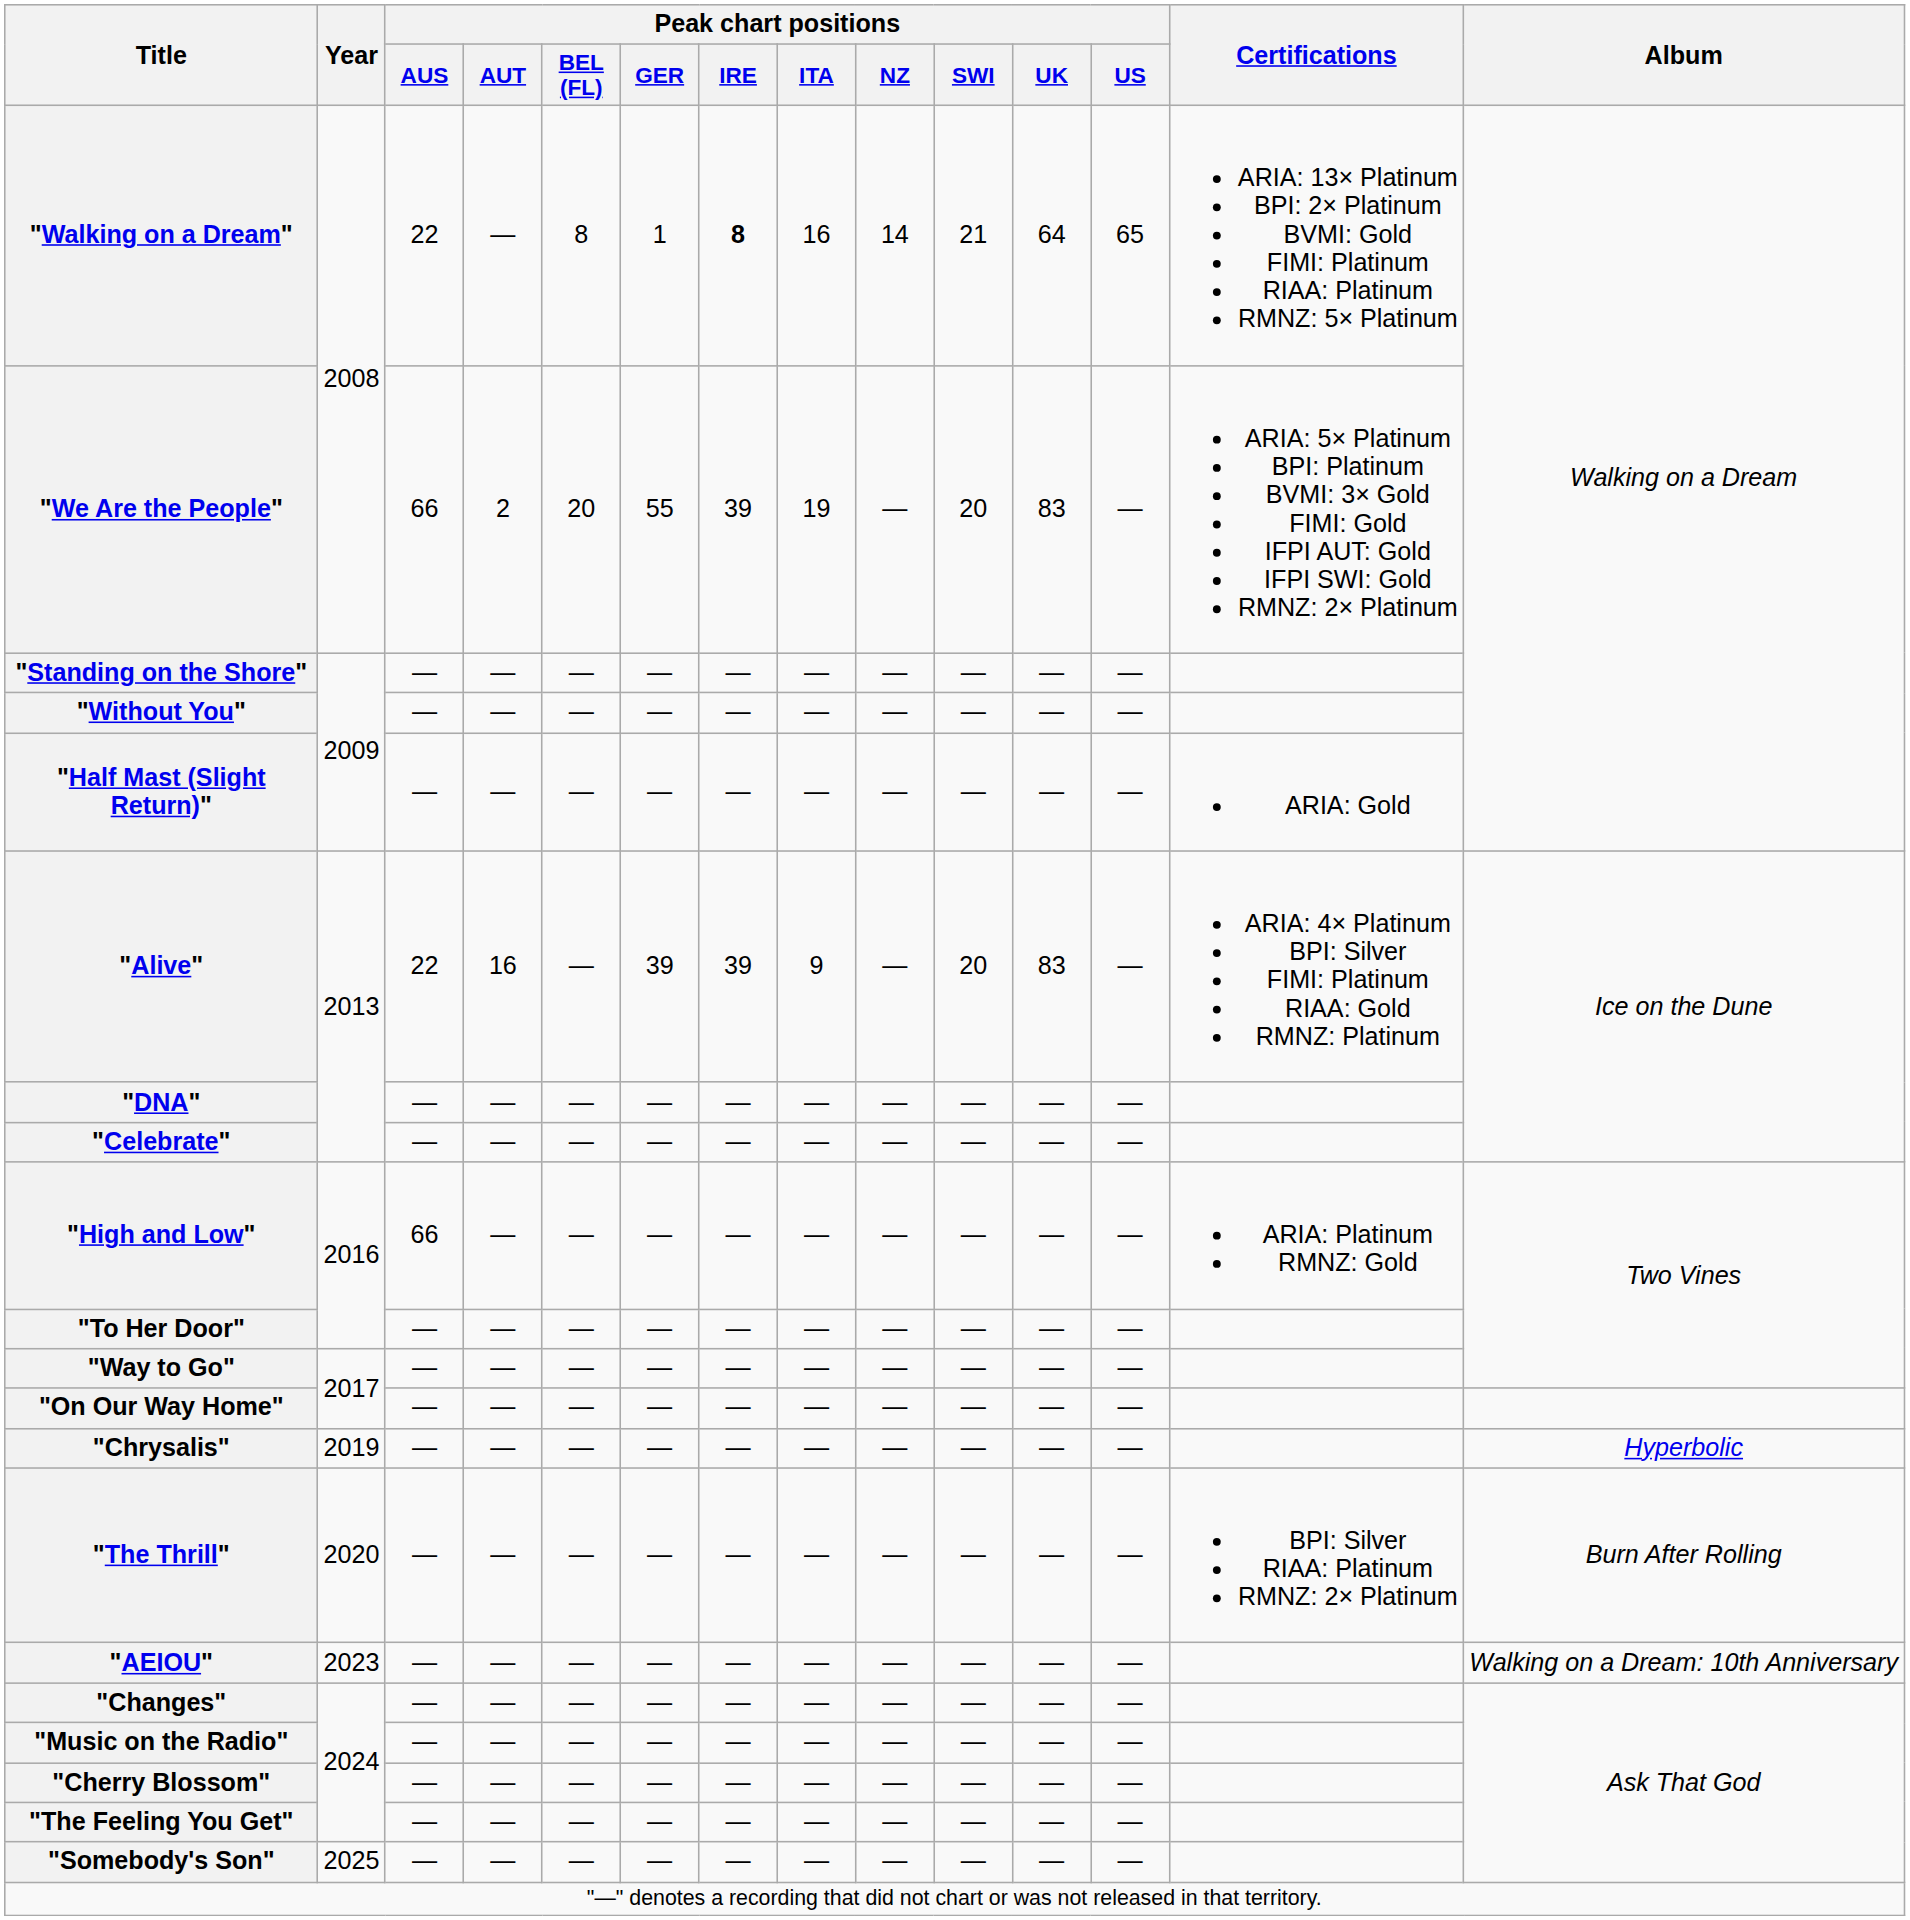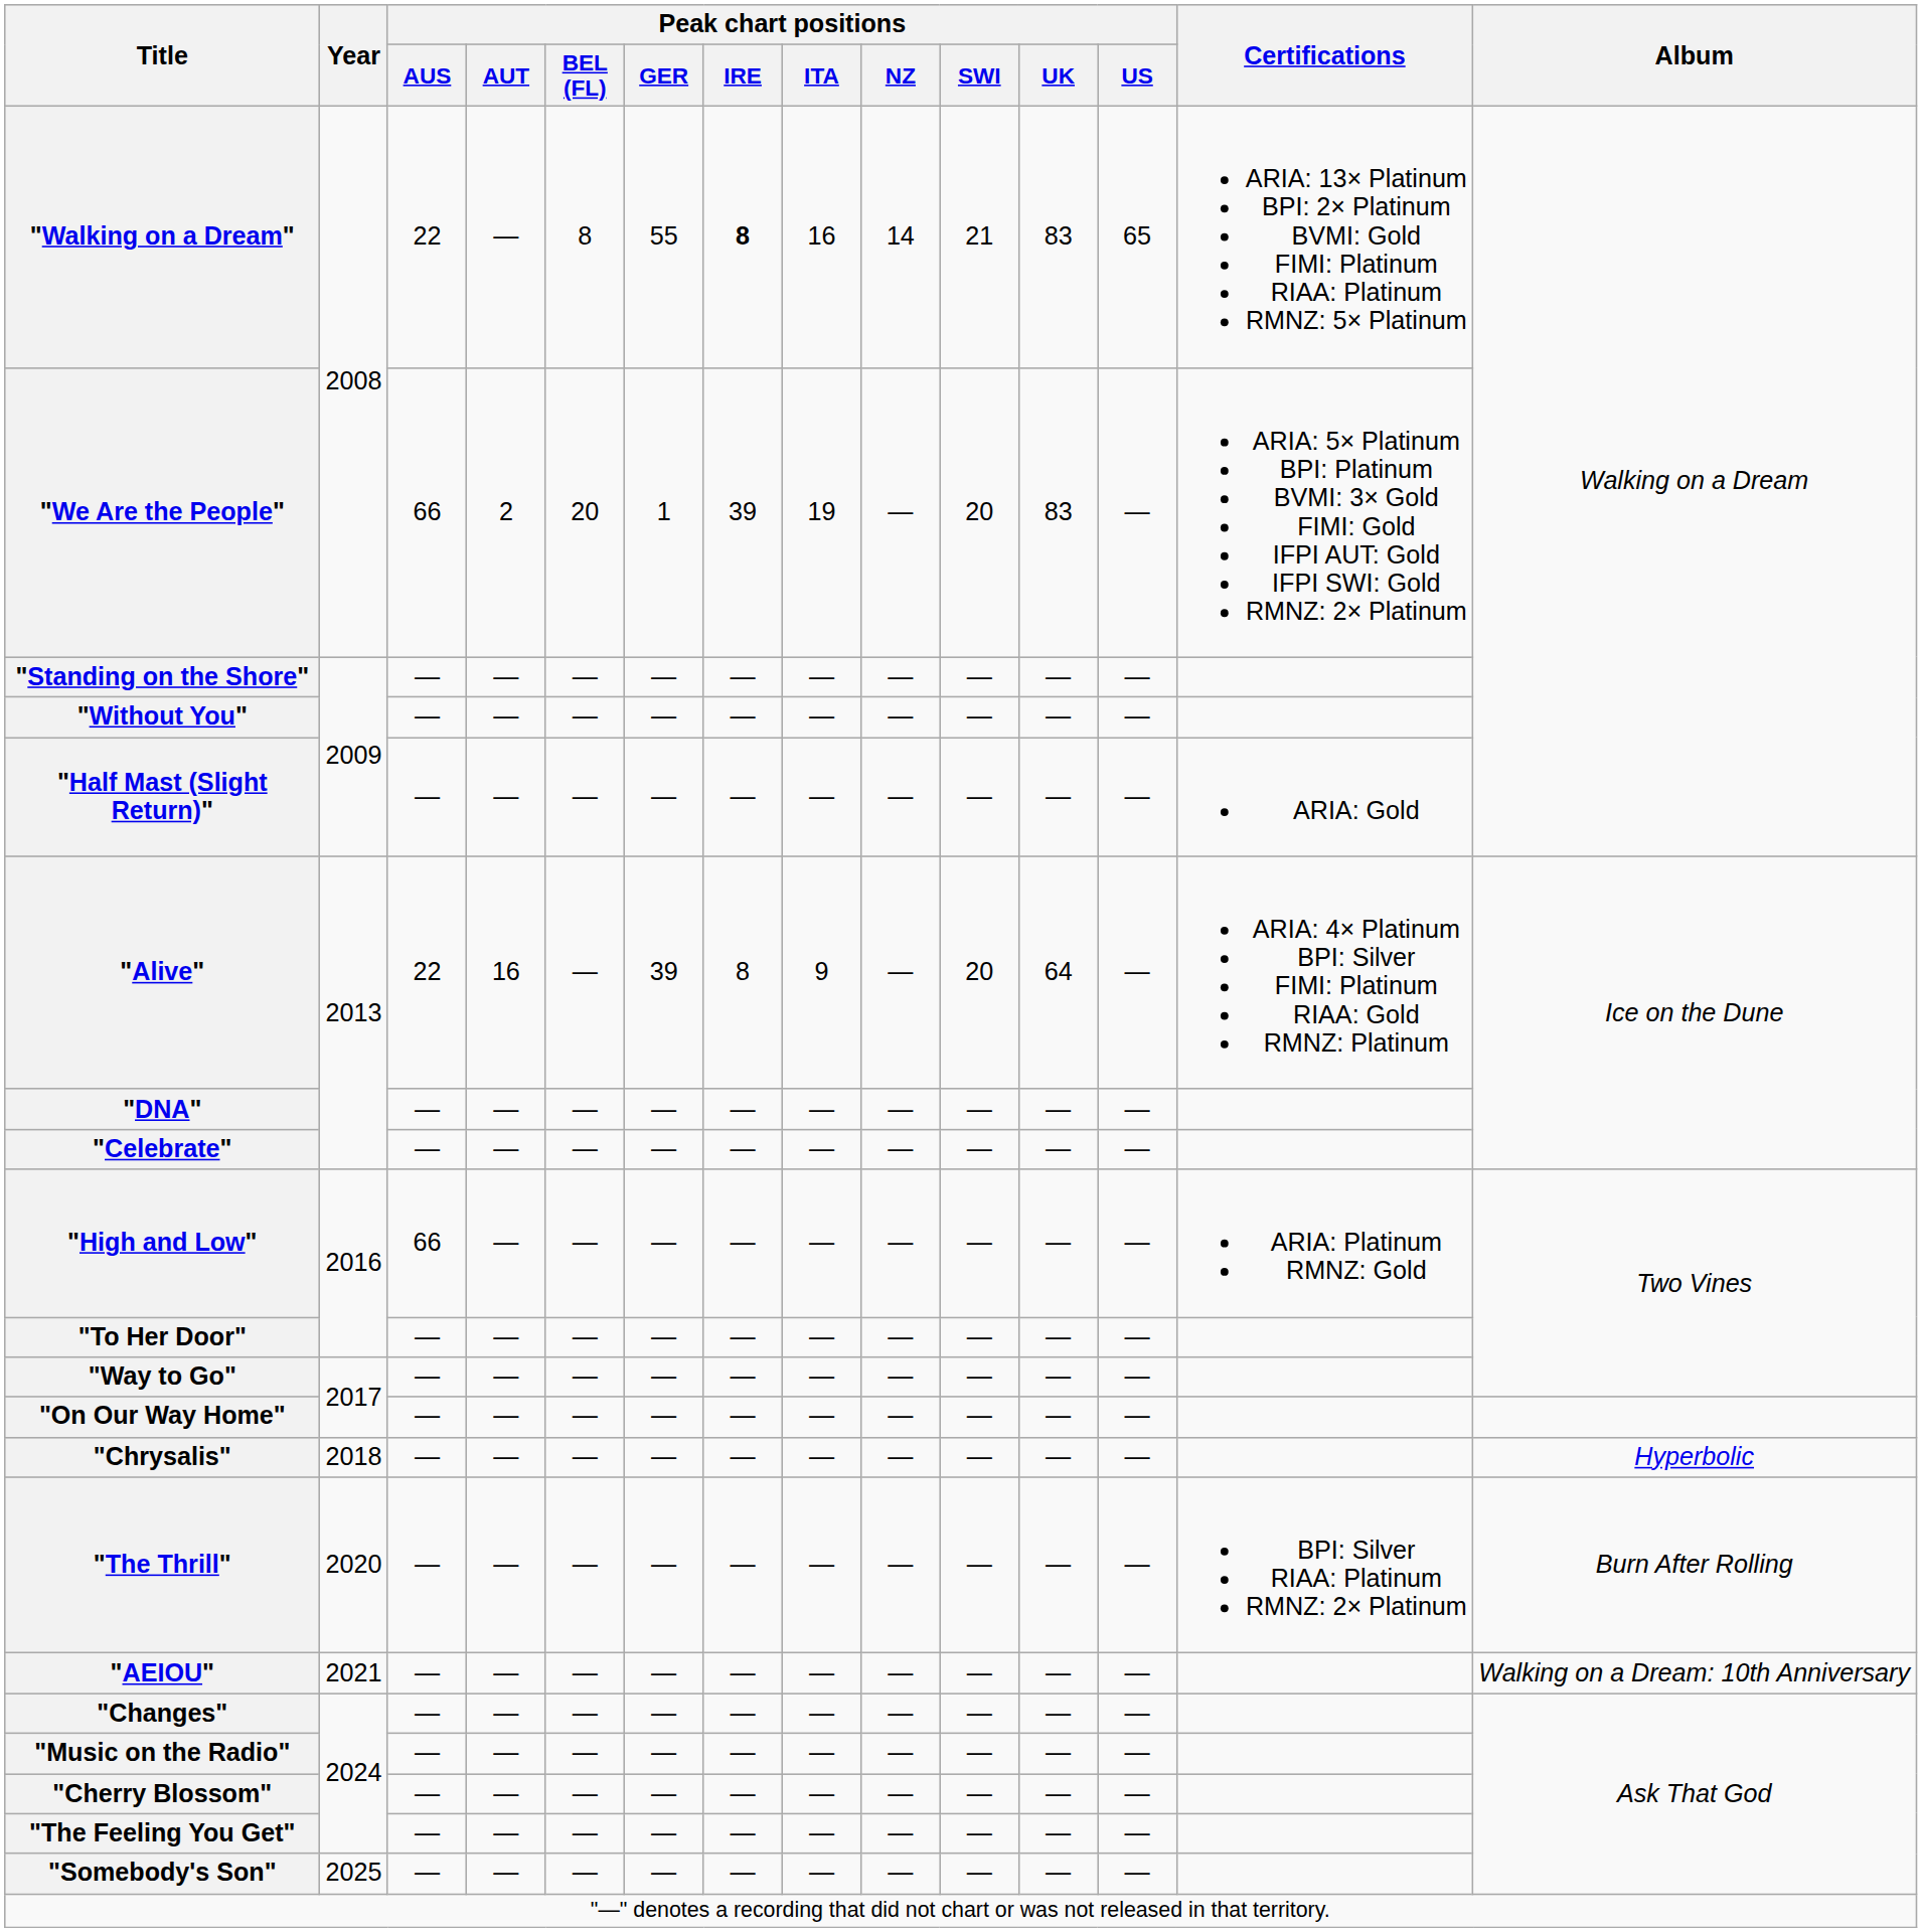 <table class="wikitable plainrowheaders" style="text-align:center;">
 <tr>
 <th scope="col" rowspan="2" style="width:12em;">Title</th>
 <th scope="col" rowspan="2">Year</th>
 <th scope="col" colspan="10">Peak chart positions</th>
 <th scope="col" rowspan="2"><a href='#'>Certifications</a></th>
 <th scope="col" rowspan="2">Album</th>
 </tr>
 <tr>
 <th scope="col" style="width:3em;font-size:90%;"><a href='#'>AUS</a><br></th>
 <th scope="col" style="width:3em;font-size:90%;"><a href='#'>AUT</a><br></th>
 <th scope="col" style="width:3em;font-size:90%;"><a href='#'>BEL<br>(FL)</a><br></th>
 <th scope="col" style="width:3em;font-size:90%;"><a href='#'>GER</a><br></th>
 <th scope="col" style="width:3em;font-size:90%;"><a href='#'>IRE</a><br></th>
 <th scope="col" style="width:3em;font-size:90%;"><a href='#'>ITA</a><br></th>
 <th scope="col" style="width:3em;font-size:90%;"><a href='#'>NZ</a><br></th>
 <th scope="col" style="width:3em;font-size:90%;"><a href='#'>SWI</a><br></th>
 <th scope="col" style="width:3em;font-size:90%;"><a href='#'>UK</a><br></th>
 <th scope="col" style="width:3em;font-size:90%;"><a href='#'>US</a><br></th>
 </tr>
 <tr>
 <th scope="row">"<a href='#'>Walking on a Dream</a>"</th>
 <td rowspan="2">2008</td>
 <td>22</td>
 <td>—</td>
 <td>8</td>
-<td>1</td>
+<td>55</td>
 <td><strong>8</strong></td>
 <td>16</td>
 <td>14</td>
 <td>21</td>
-<td>64</td>
+<td>83</td>
 <td>65</td>
 <td><br><ul><li>ARIA: 13× Platinum</li><li>BPI: 2× Platinum</li><li>BVMI: Gold</li><li>FIMI: Platinum</li><li>RIAA: Platinum</li><li>RMNZ: 5× Platinum</li></ul></td>
 <td rowspan="5"><em>Walking on a Dream</em></td>
 </tr>
 <tr>
 <th scope="row">"<a href='#'>We Are the People</a>"</th>
 <td>66</td>
 <td>2</td>
 <td>20</td>
-<td>55</td>
+<td>1</td>
 <td>39</td>
 <td>19</td>
 <td>—</td>
 <td>20</td>
 <td>83</td>
 <td>—</td>
 <td><br><ul><li>ARIA: 5× Platinum</li><li>BPI: Platinum</li><li>BVMI: 3× Gold</li><li>FIMI: Gold</li><li>IFPI AUT: Gold</li><li>IFPI SWI: Gold</li><li>RMNZ: 2× Platinum</li></ul></td>
 </tr>
 <tr>
 <th scope="row">"<a href='#'>Standing on the Shore</a>"</th>
 <td rowspan="3">2009</td>
 <td>—</td>
 <td>—</td>
 <td>—</td>
 <td>—</td>
 <td>—</td>
 <td>—</td>
 <td>—</td>
 <td>—</td>
 <td>—</td>
 <td>—</td>
 <td></td>
 </tr>
 <tr>
 <th scope="row">"<a href='#'>Without You</a>"</th>
 <td>—</td>
 <td>—</td>
 <td>—</td>
 <td>—</td>
 <td>—</td>
 <td>—</td>
 <td>—</td>
 <td>—</td>
 <td>—</td>
 <td>—</td>
 <td></td>
 </tr>
 <tr>
 <th scope="row">"<a href='#'>Half Mast (Slight Return)</a>"</th>
 <td>—</td>
 <td>—</td>
 <td>—</td>
 <td>—</td>
 <td>—</td>
 <td>—</td>
 <td>—</td>
 <td>—</td>
 <td>—</td>
 <td>—</td>
 <td><br><ul><li>ARIA: Gold</li></ul></td>
 </tr>
 <tr>
 <th scope="row">"<a href='#'>Alive</a>"</th>
 <td rowspan="3">2013</td>
 <td>22</td>
 <td>16</td>
 <td>—</td>
 <td>39</td>
-<td>39</td>
+<td>8</td>
 <td>9</td>
 <td>—</td>
 <td>20</td>
-<td>83</td>
+<td>64</td>
 <td>—</td>
 <td><br><ul><li>ARIA: 4× Platinum</li><li>BPI: Silver</li><li>FIMI: Platinum</li><li>RIAA: Gold</li><li>RMNZ: Platinum</li></ul></td>
 <td rowspan="3"><em>Ice on the Dune</em></td>
 </tr>
 <tr>
 <th scope="row">"<a href='#'>DNA</a>"</th>
 <td>—</td>
 <td>—</td>
 <td>—</td>
 <td>—</td>
 <td>—</td>
 <td>—</td>
 <td>—</td>
 <td>—</td>
 <td>—</td>
 <td>—</td>
 <td></td>
 </tr>
 <tr>
 <th scope="row">"<a href='#'>Celebrate</a>"</th>
 <td>—</td>
 <td>—</td>
 <td>—</td>
 <td>—</td>
 <td>—</td>
 <td>—</td>
 <td>—</td>
 <td>—</td>
 <td>—</td>
 <td>—</td>
 <td></td>
 </tr>
 <tr>
 <th scope="row">"<a href='#'>High and Low</a>"</th>
 <td rowspan="2">2016</td>
 <td>66</td>
 <td>—</td>
 <td>—</td>
 <td>—</td>
 <td>—</td>
 <td>—</td>
 <td>—</td>
 <td>—</td>
 <td>—</td>
 <td>—</td>
 <td><br><ul><li>ARIA: Platinum</li><li>RMNZ: Gold</li></ul></td>
 <td rowspan="3"><em>Two Vines</em></td>
 </tr>
 <tr>
 <th scope="row">"To Her Door"</th>
 <td>—</td>
 <td>—</td>
 <td>—</td>
 <td>—</td>
 <td>—</td>
 <td>—</td>
 <td>—</td>
 <td>—</td>
 <td>—</td>
 <td>—</td>
 <td></td>
 </tr>
 <tr>
 <th scope="row">"Way to Go"</th>
 <td rowspan="2">2017</td>
 <td>—</td>
 <td>—</td>
 <td>—</td>
 <td>—</td>
 <td>—</td>
 <td>—</td>
 <td>—</td>
 <td>—</td>
 <td>—</td>
 <td>—</td>
 <td></td>
 </tr>
 <tr>
 <th scope="row">"On Our Way Home"</th>
 <td>—</td>
 <td>—</td>
 <td>—</td>
 <td>—</td>
 <td>—</td>
 <td>—</td>
 <td>—</td>
 <td>—</td>
 <td>—</td>
 <td>—</td>
 <td></td>
 <td></td>
 </tr>
 <tr>
 <th scope="row">"Chrysalis"</th>
-<td>2019</td>
+<td>2018</td>
 <td>—</td>
 <td>—</td>
 <td>—</td>
 <td>—</td>
 <td>—</td>
 <td>—</td>
 <td>—</td>
 <td>—</td>
 <td>—</td>
 <td>—</td>
 <td></td>
 <td><em><a href='#'>Hyperbolic</a></em></td>
 </tr>
 <tr>
 <th scope="row">"<a href='#'>The Thrill</a>"<br></th>
 <td>2020</td>
 <td>—</td>
 <td>—</td>
 <td>—</td>
 <td>—</td>
 <td>—</td>
 <td>—</td>
 <td>—</td>
 <td>—</td>
 <td>—</td>
 <td>—</td>
 <td><br><ul><li>BPI: Silver</li><li>RIAA: Platinum</li><li>RMNZ: 2× Platinum</li></ul></td>
 <td><em>Burn After Rolling</em></td>
 </tr>
 <tr>
 <th scope="row">"<a href='#'>AEIOU</a>" <br></th>
-<td>2023</td>
+<td>2021</td>
 <td>—</td>
 <td>—</td>
 <td>—</td>
 <td>—</td>
 <td>—</td>
 <td>—</td>
 <td>—</td>
 <td>—</td>
 <td>—</td>
 <td>—</td>
 <td></td>
 <td><em>Walking on a Dream: 10th Anniversary</em></td>
 </tr>
 <tr>
 <th scope="row">"Changes"</th>
 <td rowspan="4">2024</td>
 <td>—</td>
 <td>—</td>
 <td>—</td>
 <td>—</td>
 <td>—</td>
 <td>—</td>
 <td>—</td>
 <td>—</td>
 <td>—</td>
 <td>—</td>
 <td></td>
 <td rowspan="5"><em>Ask That God</em></td>
 </tr>
 <tr>
 <th scope="row">"Music on the Radio"</th>
 <td>—</td>
 <td>—</td>
 <td>—</td>
 <td>—</td>
 <td>—</td>
 <td>—</td>
 <td>—</td>
 <td>—</td>
 <td>—</td>
 <td>—</td>
 <td></td>
 </tr>
 <tr>
 <th scope="row">"Cherry Blossom"</th>
 <td>—</td>
 <td>—</td>
 <td>—</td>
 <td>—</td>
 <td>—</td>
 <td>—</td>
 <td>—</td>
 <td>—</td>
 <td>—</td>
 <td>—</td>
 <td></td>
 </tr>
 <tr>
 <th scope="row">"The Feeling You Get"</th>
 <td>—</td>
 <td>—</td>
 <td>—</td>
 <td>—</td>
 <td>—</td>
 <td>—</td>
 <td>—</td>
 <td>—</td>
 <td>—</td>
 <td>—</td>
 <td></td>
 </tr>
 <tr>
 <th scope="row">"Somebody's Son"<br></th>
 <td>2025</td>
 <td>—</td>
 <td>—</td>
 <td>—</td>
 <td>—</td>
 <td>—</td>
 <td>—</td>
 <td>—</td>
 <td>—</td>
 <td>—</td>
 <td>—</td>
 <td></td>
 </tr>
 <tr>
 <td colspan="15" style="font-size:85%">"—" denotes a recording that did not chart or was not released in that territory.</td>
 </tr>
 </table>
